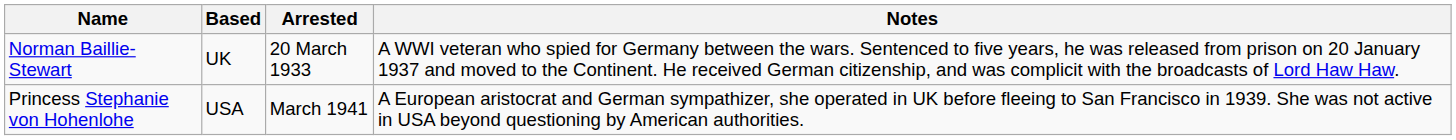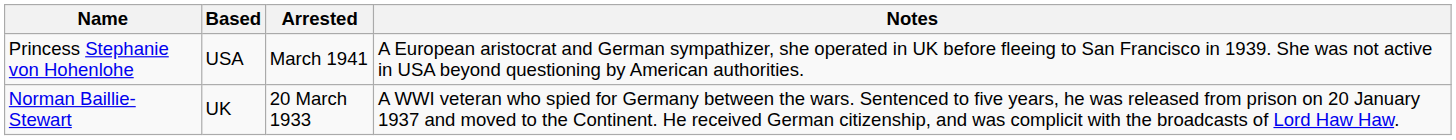 <table class="wikitable sortable" style="font-size: 100%;">
 <tr>
 <th>Name</th>
 <th>Based</th>
 <th>Arrested</th>
 <th>Notes</th>
 </tr>
 <tr>
+<td>Princess <a href='#'>Stephanie von Hohenlohe</a></td>
+<td>USA</td>
+<td>March 1941</td>
+<td>A European aristocrat and German sympathizer, she operated in UK before fleeing to San Francisco in 1939.  She was not active in USA beyond questioning by American authorities.</td>
+</tr>
+<tr>
 <td><a href='#'>Norman Baillie-Stewart</a></td>
 <td>UK</td>
 <td>20 March 1933</td>
 <td>A WWI veteran who spied for Germany between the wars.  Sentenced to five years, he was released from prison on 20 January 1937 and moved to the Continent.  He received German citizenship, and was complicit with the broadcasts of <a href='#'>Lord Haw Haw</a>.</td>
 </tr>
-<tr>
-<td>Princess <a href='#'>Stephanie von Hohenlohe</a></td>
-<td>USA</td>
-<td>March 1941</td>
-<td>A European aristocrat and German sympathizer, she operated in UK before fleeing to San Francisco in 1939.  She was not active in USA beyond questioning by American authorities.</td>
-</tr>
 </table>
